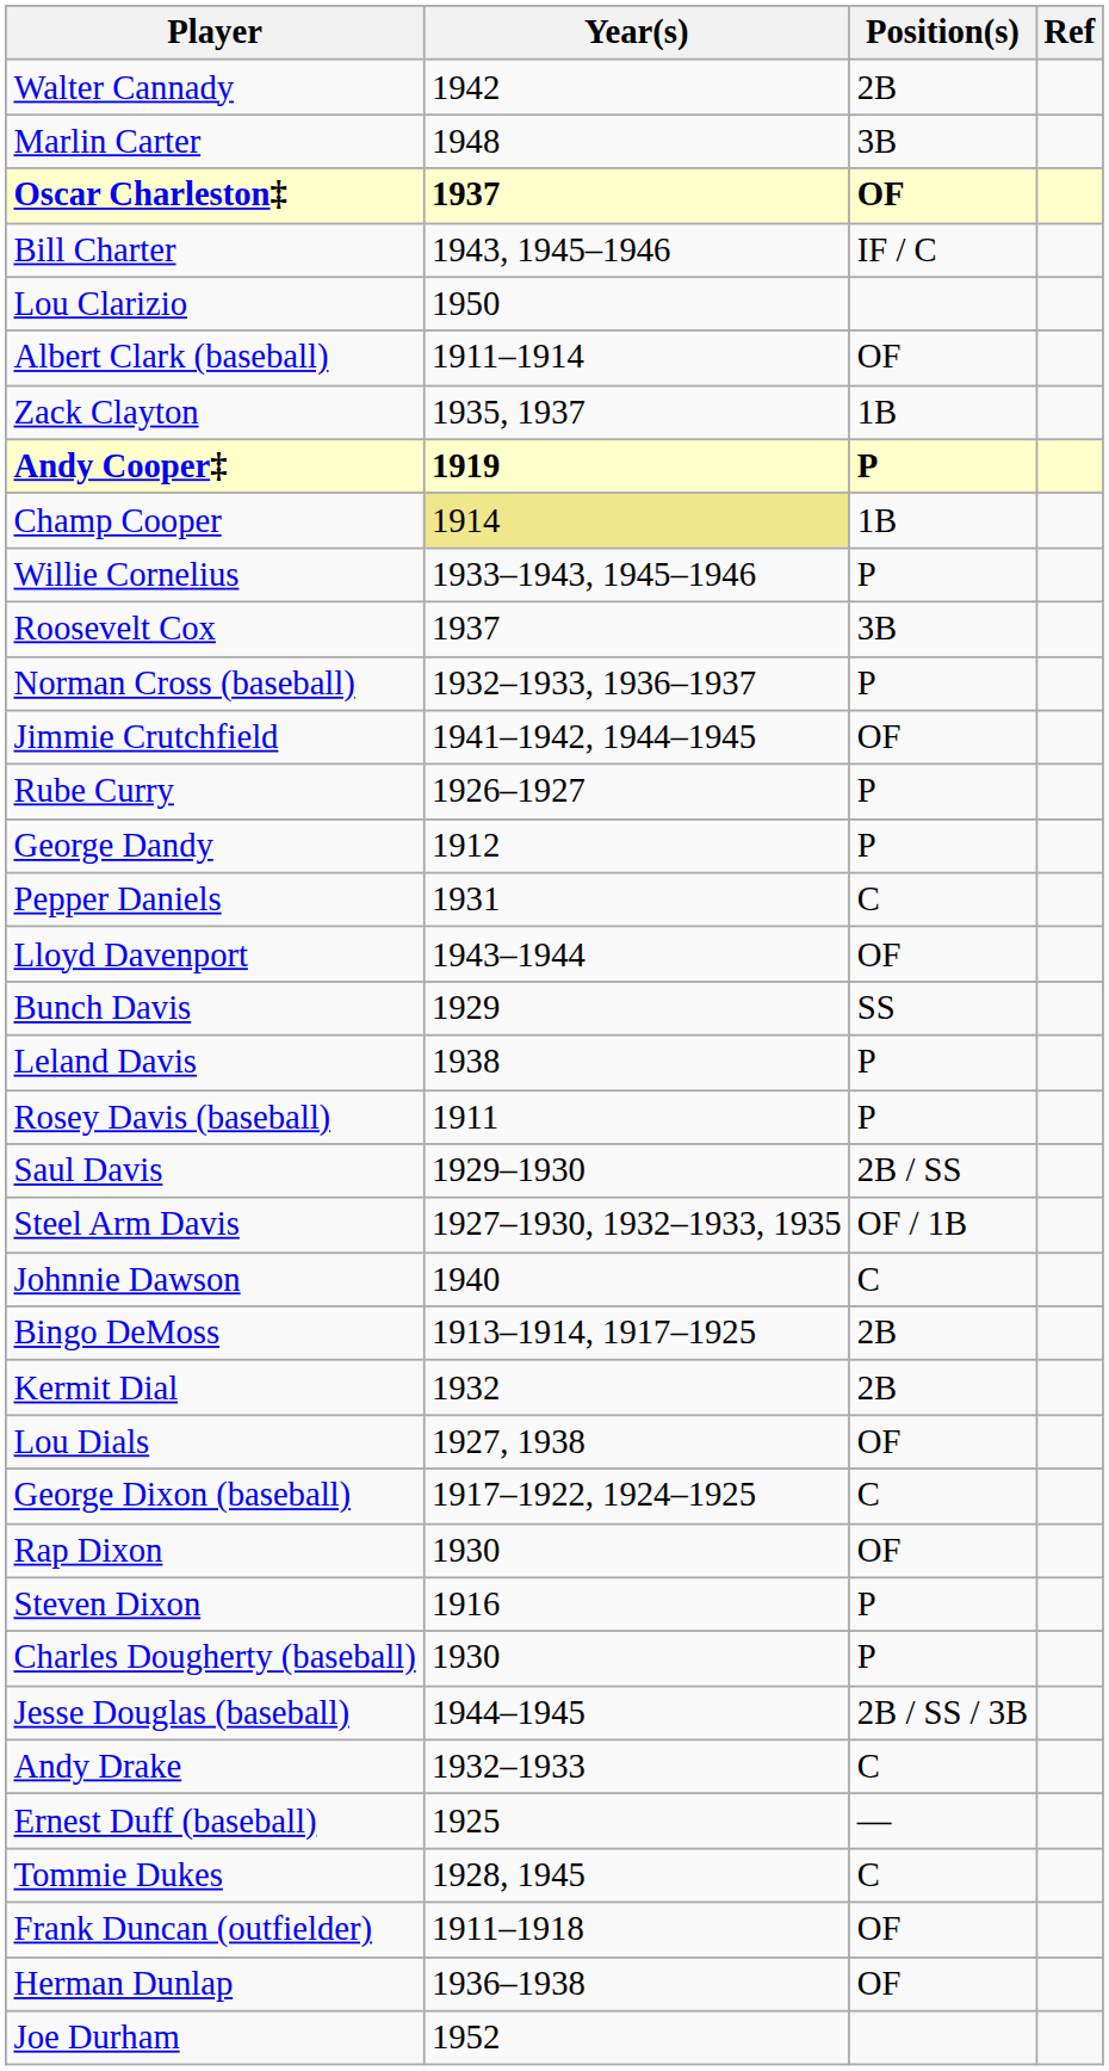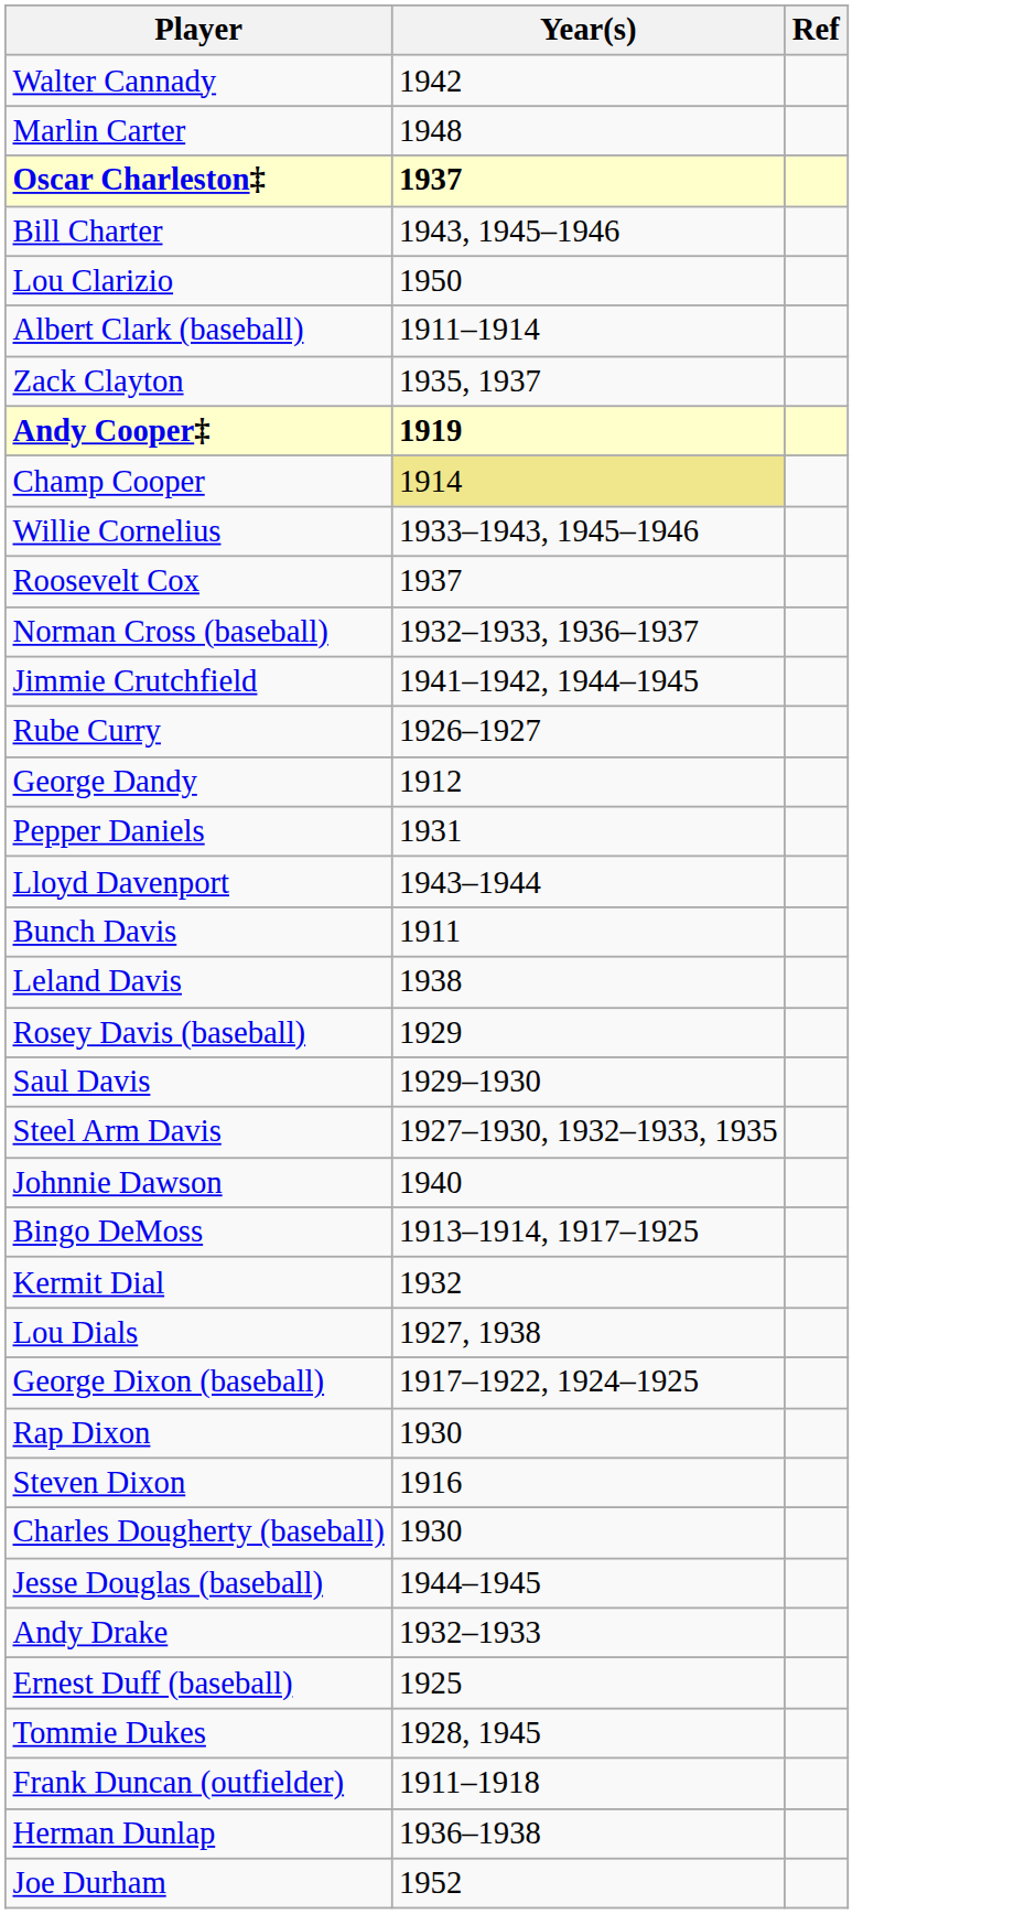 <table class="wikitable">
 <tr>
 <th>Player</th>
 <th>Year(s)</th>
-<th>Position(s)</th>
 <th>Ref</th>
 </tr>
 <tr>
 <td><a href='#'>Walter Cannady</a></td>
 <td>1942</td>
-<td>2B</td>
 <td></td>
 </tr>
 <tr>
 <td><a href='#'>Marlin Carter</a></td>
 <td>1948</td>
-<td>3B</td>
 <td></td>
 </tr>
 <tr style="background:#FFFFCC;">
 <td><strong><a href='#'>Oscar Charleston</a>‡</strong></td>
 <td><strong>1937</strong></td>
-<td><strong>OF</strong></td>
 <td><strong></strong></td>
 </tr>
 <tr>
 <td><a href='#'>Bill Charter</a></td>
 <td>1943, 1945–1946</td>
-<td>IF / C</td>
 <td></td>
 </tr>
 <tr>
 <td><a href='#'>Lou Clarizio</a></td>
 <td>1950</td>
 <td></td>
-<td></td>
 </tr>
 <tr>
 <td><a href='#'>Albert Clark (baseball)</a></td>
 <td>1911–1914</td>
-<td>OF</td>
 <td></td>
 </tr>
 <tr>
 <td><a href='#'>Zack Clayton</a></td>
 <td>1935, 1937</td>
-<td>1B</td>
 <td></td>
 </tr>
 <tr style="background:#FFFFCC;">
 <td><strong><a href='#'>Andy Cooper</a>‡</strong></td>
 <td><strong>1919</strong></td>
-<td><strong>P</strong></td>
 <td><strong></strong></td>
 </tr>
 <tr>
 <td><a href='#'>Champ Cooper</a></td>
 <td style="background: khaki;">1914</td>
-<td>1B</td>
 <td></td>
 </tr>
 <tr>
 <td><a href='#'>Willie Cornelius</a></td>
 <td>1933–1943, 1945–1946</td>
-<td>P</td>
 <td></td>
 </tr>
 <tr>
 <td><a href='#'>Roosevelt Cox</a></td>
 <td>1937</td>
-<td>3B</td>
 <td></td>
 </tr>
 <tr>
 <td><a href='#'>Norman Cross (baseball)</a></td>
 <td>1932–1933, 1936–1937</td>
-<td>P</td>
 <td></td>
 </tr>
 <tr>
 <td><a href='#'>Jimmie Crutchfield</a></td>
 <td>1941–1942, 1944–1945</td>
-<td>OF</td>
 <td></td>
 </tr>
 <tr>
 <td><a href='#'>Rube Curry</a></td>
 <td>1926–1927</td>
-<td>P</td>
 <td></td>
 </tr>
 <tr>
 <td><a href='#'>George Dandy</a></td>
 <td>1912</td>
-<td>P</td>
 <td></td>
 </tr>
 <tr>
 <td><a href='#'>Pepper Daniels</a></td>
 <td>1931</td>
-<td>C</td>
 <td></td>
 </tr>
 <tr>
 <td><a href='#'>Lloyd Davenport</a></td>
 <td>1943–1944</td>
-<td>OF</td>
 <td></td>
 </tr>
 <tr>
 <td><a href='#'>Bunch Davis</a></td>
-<td>1929</td>
-<td>SS</td>
+<td>1911</td>
 <td></td>
 </tr>
 <tr>
 <td><a href='#'>Leland Davis</a></td>
 <td>1938</td>
-<td>P</td>
 <td></td>
 </tr>
 <tr>
 <td><a href='#'>Rosey Davis (baseball)</a></td>
-<td>1911</td>
-<td>P</td>
+<td>1929</td>
 <td></td>
 </tr>
 <tr>
 <td><a href='#'>Saul Davis</a></td>
 <td>1929–1930</td>
-<td>2B / SS</td>
 <td></td>
 </tr>
 <tr>
 <td><a href='#'>Steel Arm Davis</a></td>
 <td>1927–1930, 1932–1933, 1935</td>
-<td>OF / 1B</td>
 <td></td>
 </tr>
 <tr>
 <td><a href='#'>Johnnie Dawson</a></td>
 <td>1940</td>
-<td>C</td>
 <td></td>
 </tr>
 <tr>
 <td><a href='#'>Bingo DeMoss</a></td>
 <td>1913–1914, 1917–1925</td>
-<td>2B</td>
 <td></td>
 </tr>
 <tr>
 <td><a href='#'>Kermit Dial</a></td>
 <td>1932</td>
-<td>2B</td>
 <td></td>
 </tr>
 <tr>
 <td><a href='#'>Lou Dials</a></td>
 <td>1927, 1938</td>
-<td>OF</td>
 <td></td>
 </tr>
 <tr>
 <td><a href='#'>George Dixon (baseball)</a></td>
 <td>1917–1922, 1924–1925</td>
-<td>C</td>
 <td></td>
 </tr>
 <tr>
 <td><a href='#'>Rap Dixon</a></td>
 <td>1930</td>
-<td>OF</td>
 <td></td>
 </tr>
 <tr>
 <td><a href='#'>Steven Dixon</a></td>
 <td>1916</td>
-<td>P</td>
 <td></td>
 </tr>
 <tr>
 <td><a href='#'>Charles Dougherty (baseball)</a></td>
 <td>1930</td>
-<td>P</td>
 <td></td>
 </tr>
 <tr>
 <td><a href='#'>Jesse Douglas (baseball)</a></td>
 <td>1944–1945</td>
-<td>2B / SS / 3B</td>
 <td></td>
 </tr>
 <tr>
 <td><a href='#'>Andy Drake</a></td>
 <td>1932–1933</td>
-<td>C</td>
 <td></td>
 </tr>
 <tr>
 <td><a href='#'>Ernest Duff (baseball)</a></td>
 <td>1925</td>
-<td>—</td>
 <td></td>
 </tr>
 <tr>
 <td><a href='#'>Tommie Dukes</a></td>
 <td>1928, 1945</td>
-<td>C</td>
 <td></td>
 </tr>
 <tr>
 <td><a href='#'>Frank Duncan (outfielder)</a></td>
 <td>1911–1918</td>
-<td>OF</td>
 <td></td>
 </tr>
 <tr>
 <td><a href='#'>Herman Dunlap</a></td>
 <td>1936–1938</td>
-<td>OF</td>
 <td></td>
 </tr>
 <tr>
 <td><a href='#'>Joe Durham</a></td>
 <td>1952</td>
 <td></td>
-<td></td>
 </tr>
 </table>
